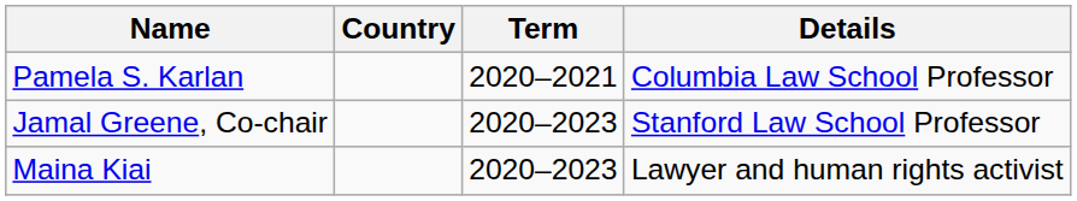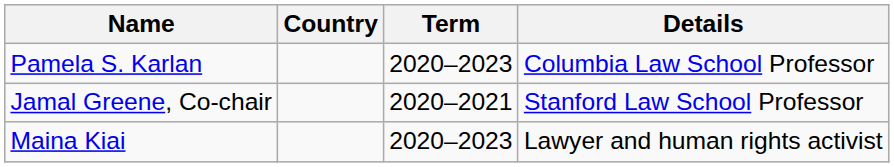 <table class="wikitable sortable">
 <tr>
 <th>Name</th>
 <th>Country</th>
 <th>Term</th>
 <th>Details</th>
 </tr>
 <tr>
 <td><a href='#'>Pamela S. Karlan</a></td>
 <td></td>
-<td>2020–2021</td>
+<td>2020–2023</td>
 <td><a href='#'>Columbia Law School</a> Professor</td>
 </tr>
 <tr>
 <td><a href='#'>Jamal Greene</a>, Co-chair</td>
 <td></td>
-<td>2020–2023</td>
+<td>2020–2021</td>
 <td><a href='#'>Stanford Law School</a> Professor</td>
 </tr>
 <tr>
 <td><a href='#'>Maina Kiai</a></td>
 <td></td>
 <td>2020–2023</td>
 <td>Lawyer and human rights activist</td>
 </tr>
 </table>
